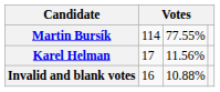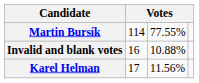 <table class="wikitable">
 <tr>
 <th>Candidate</th>
 <th colspan=3>Votes</th>
 </tr>
 <tr>
 <th><a href='#'>Martin Bursík</a></th>
 <td>114</td>
 <td>77.55%</td>
 <td></td>
 </tr>
 <tr>
+<th>Invalid and blank votes</th>
+<td>16</td>
+<td>10.88%</td>
+<td></td>
+</tr>
+<tr>
 <th><a href='#'>Karel Helman</a></th>
 <td>17</td>
 <td>11.56%</td>
 <td></td>
 </tr>
-<tr>
-<th>Invalid and blank votes</th>
-<td>16</td>
-<td>10.88%</td>
-<td></td>
-</tr>
 </table>
